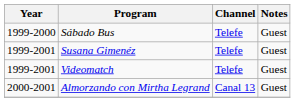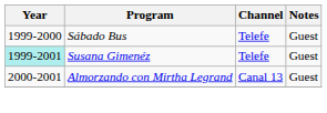 <table class="wikitable" style="font-size: 90%;">
 <tr>
 <th>Year</th>
 <th>Program</th>
 <th>Channel</th>
 <th>Notes</th>
 </tr>
 <tr>
 <td>1999-2000</td>
 <td><em>Sábado Bus</em></td>
 <td><a href='#'>Telefe</a></td>
 <td>Guest</td>
 </tr>
 <tr>
-<td>1999-2001</td>
+<td style="background: paleturquoise;">1999-2001</td>
 <td><em><a href='#'>Susana Gimenéz</a></em></td>
-<td><a href='#'>Telefe</a></td>
-<td>Guest</td>
-</tr>
-<tr>
-<td>1999-2001</td>
-<td><em><a href='#'>Videomatch</a></em></td>
 <td><a href='#'>Telefe</a></td>
 <td>Guest</td>
 </tr>
 <tr>
 <td>2000-2001</td>
 <td><em><a href='#'>Almorzando con Mirtha Legrand</a></em></td>
 <td><a href='#'>Canal 13</a></td>
 <td>Guest</td>
 </tr>
 <tr>
 </tr>
 </table>
